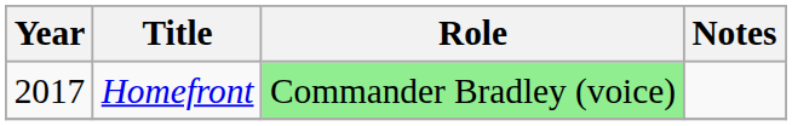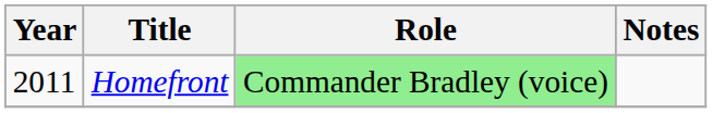 <table class="wikitable sortable">
 <tr>
 <th>Year</th>
 <th>Title</th>
 <th>Role</th>
 <th>Notes</th>
 </tr>
 <tr>
-<td>2017</td>
+<td>2011</td>
 <td><em><a href='#'>Homefront</a></em></td>
 <td style="background: lightgreen;">Commander Bradley (voice)</td>
 <td></td>
 </tr>
 <tr>
 </tr>
 </table>
